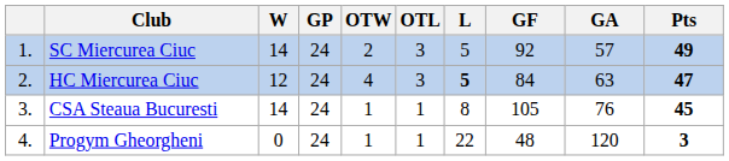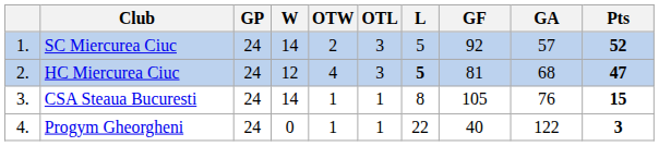 <table class="wikitable">
 <tr>
 <th width="30"></th>
 <th width="200">Club</th>
+<th width="30">GP</th>
 <th width="30">W</th>
-<th width="30">GP</th>
 <th width="30">OTW</th>
 <th width="30">OTL</th>
 <th width="30">L</th>
 <th width="70">GF</th>
 <th width="70">GA</th>
 <th width="70">Pts</th>
 </tr>
 <tr bgcolor="#BCD2EE" align="center">
 <td>1.</td>
 <td align="left"><a href='#'>SC Miercurea Ciuc</a></td>
+<td>24</td>
 <td>14</td>
-<td>24</td>
 <td>2</td>
 <td>3</td>
 <td>5</td>
 <td>92</td>
 <td>57</td>
-<td><strong>49</strong></td>
+<td><strong>52</strong></td>
 </tr>
 <tr bgcolor="#BCD2EE" align="center">
 <td>2.</td>
 <td align="left"><a href='#'>HC Miercurea Ciuc</a></td>
+<td>24</td>
 <td>12</td>
-<td>24</td>
 <td>4</td>
 <td>3</td>
 <td><strong>5</strong></td>
-<td>84</td>
-<td>63</td>
+<td>81</td>
+<td>68</td>
 <td><strong>47</strong></td>
 </tr>
 <tr bgcolor="#FFFFFF" align="center">
 <td>3.</td>
 <td align="left"><a href='#'>CSA Steaua Bucuresti</a></td>
+<td>24</td>
 <td>14</td>
-<td>24</td>
 <td>1</td>
 <td>1</td>
 <td>8</td>
 <td>105</td>
 <td>76</td>
-<td><strong>45</strong></td>
+<td><strong>15</strong></td>
 </tr>
 <tr bgcolor="#FFFFFF" align="center">
 <td>4.</td>
 <td align="left"><a href='#'>Progym Gheorgheni</a></td>
+<td>24</td>
 <td>0</td>
-<td>24</td>
 <td>1</td>
 <td>1</td>
 <td>22</td>
-<td>48</td>
-<td>120</td>
+<td>40</td>
+<td>122</td>
 <td><strong>3</strong></td>
 </tr>
 </table>
